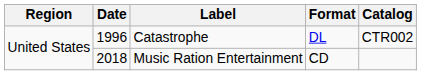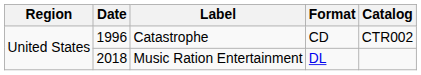 <table class="wikitable">
 <tr>
 <th>Region</th>
 <th>Date</th>
 <th>Label</th>
 <th>Format</th>
 <th>Catalog</th>
 </tr>
 <tr>
 <td rowspan="2">United States</td>
 <td>1996</td>
 <td>Catastrophe</td>
-<td><a href='#'>DL</a></td>
+<td>CD</td>
 <td>CTR002</td>
 </tr>
 <tr>
 <td>2018</td>
 <td>Music Ration Entertainment</td>
-<td>CD</td>
+<td><a href='#'>DL</a></td>
 <td></td>
 </tr>
 </table>
